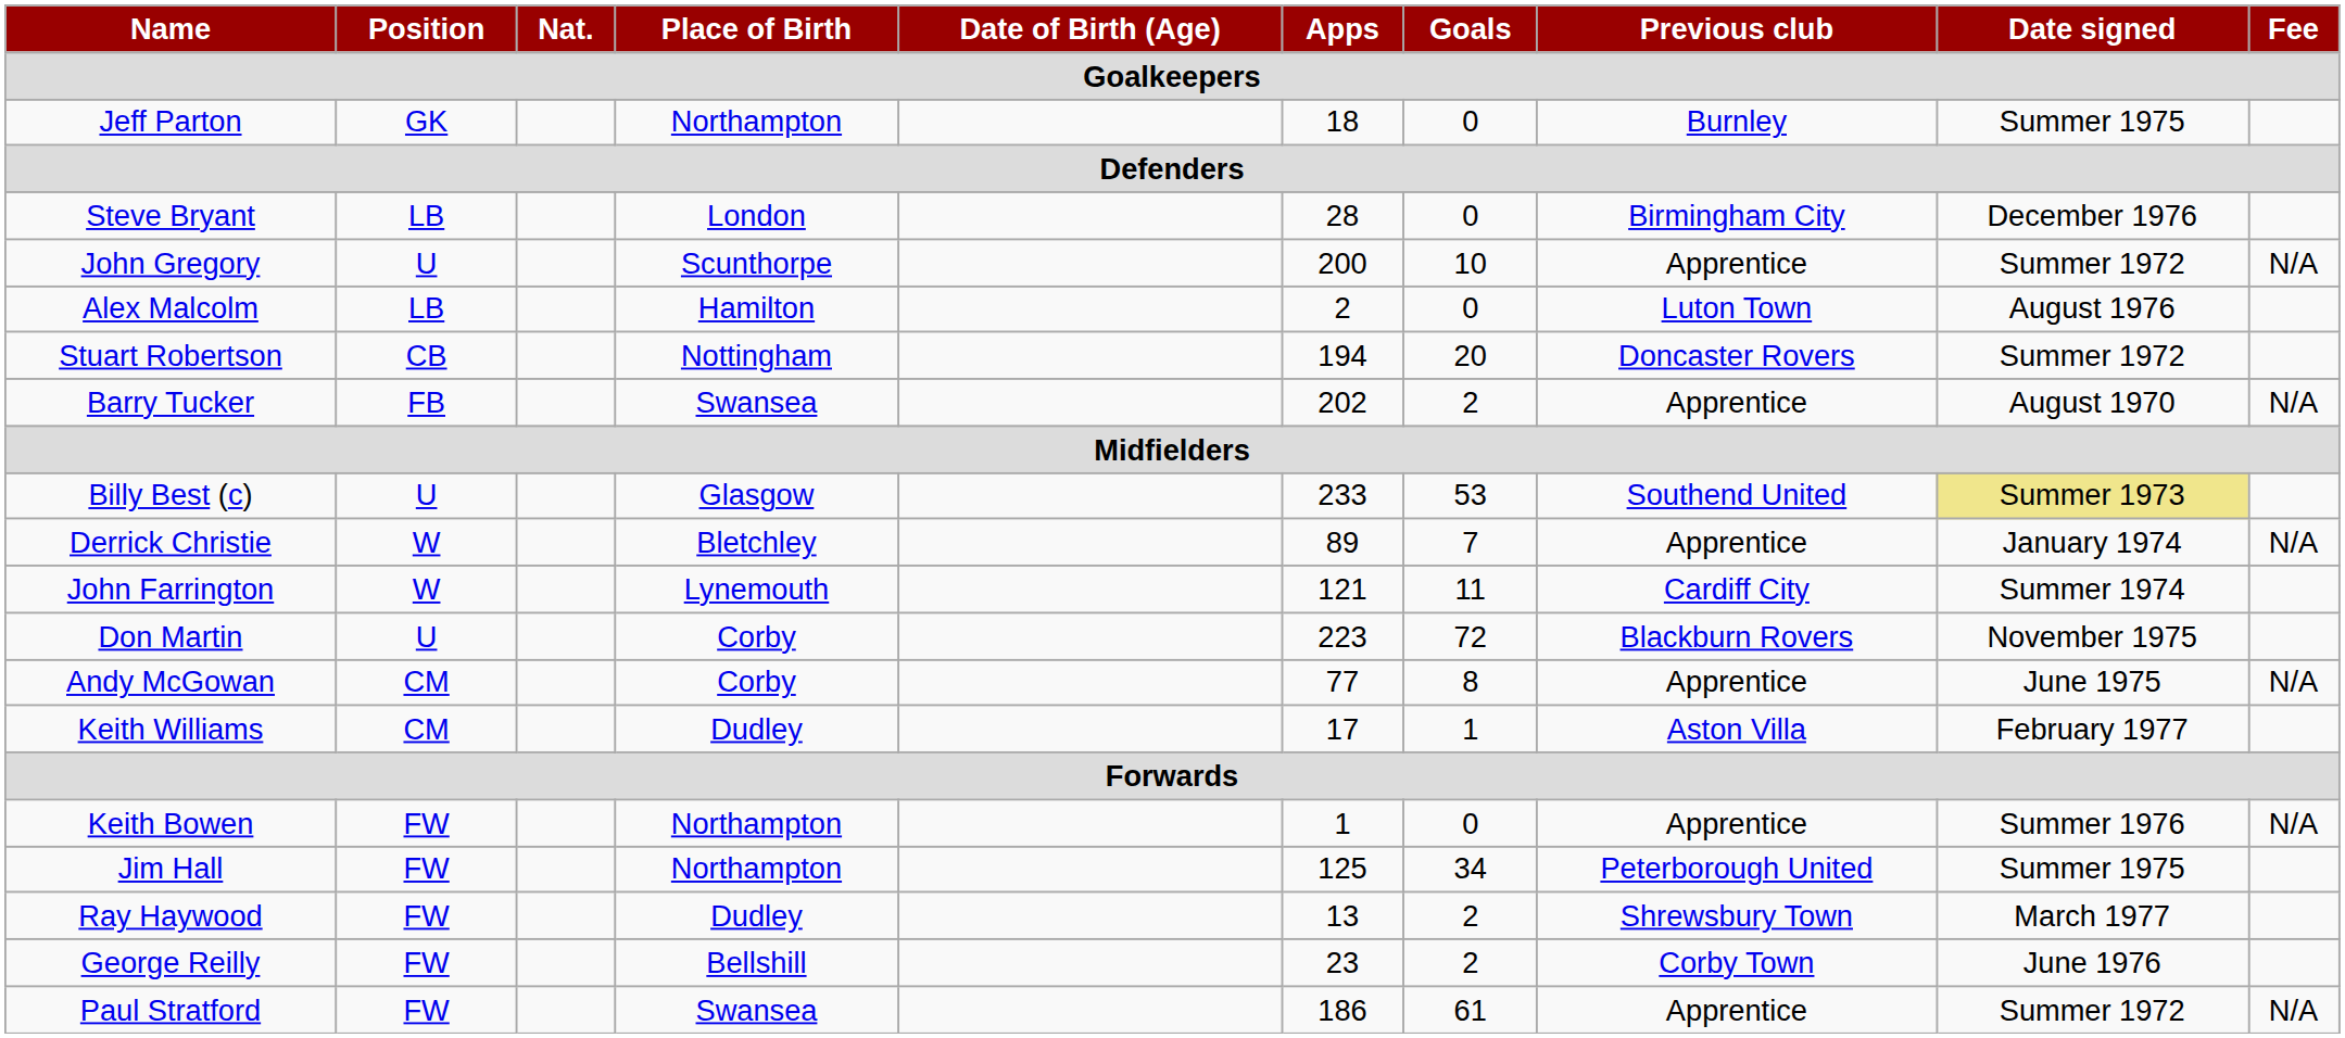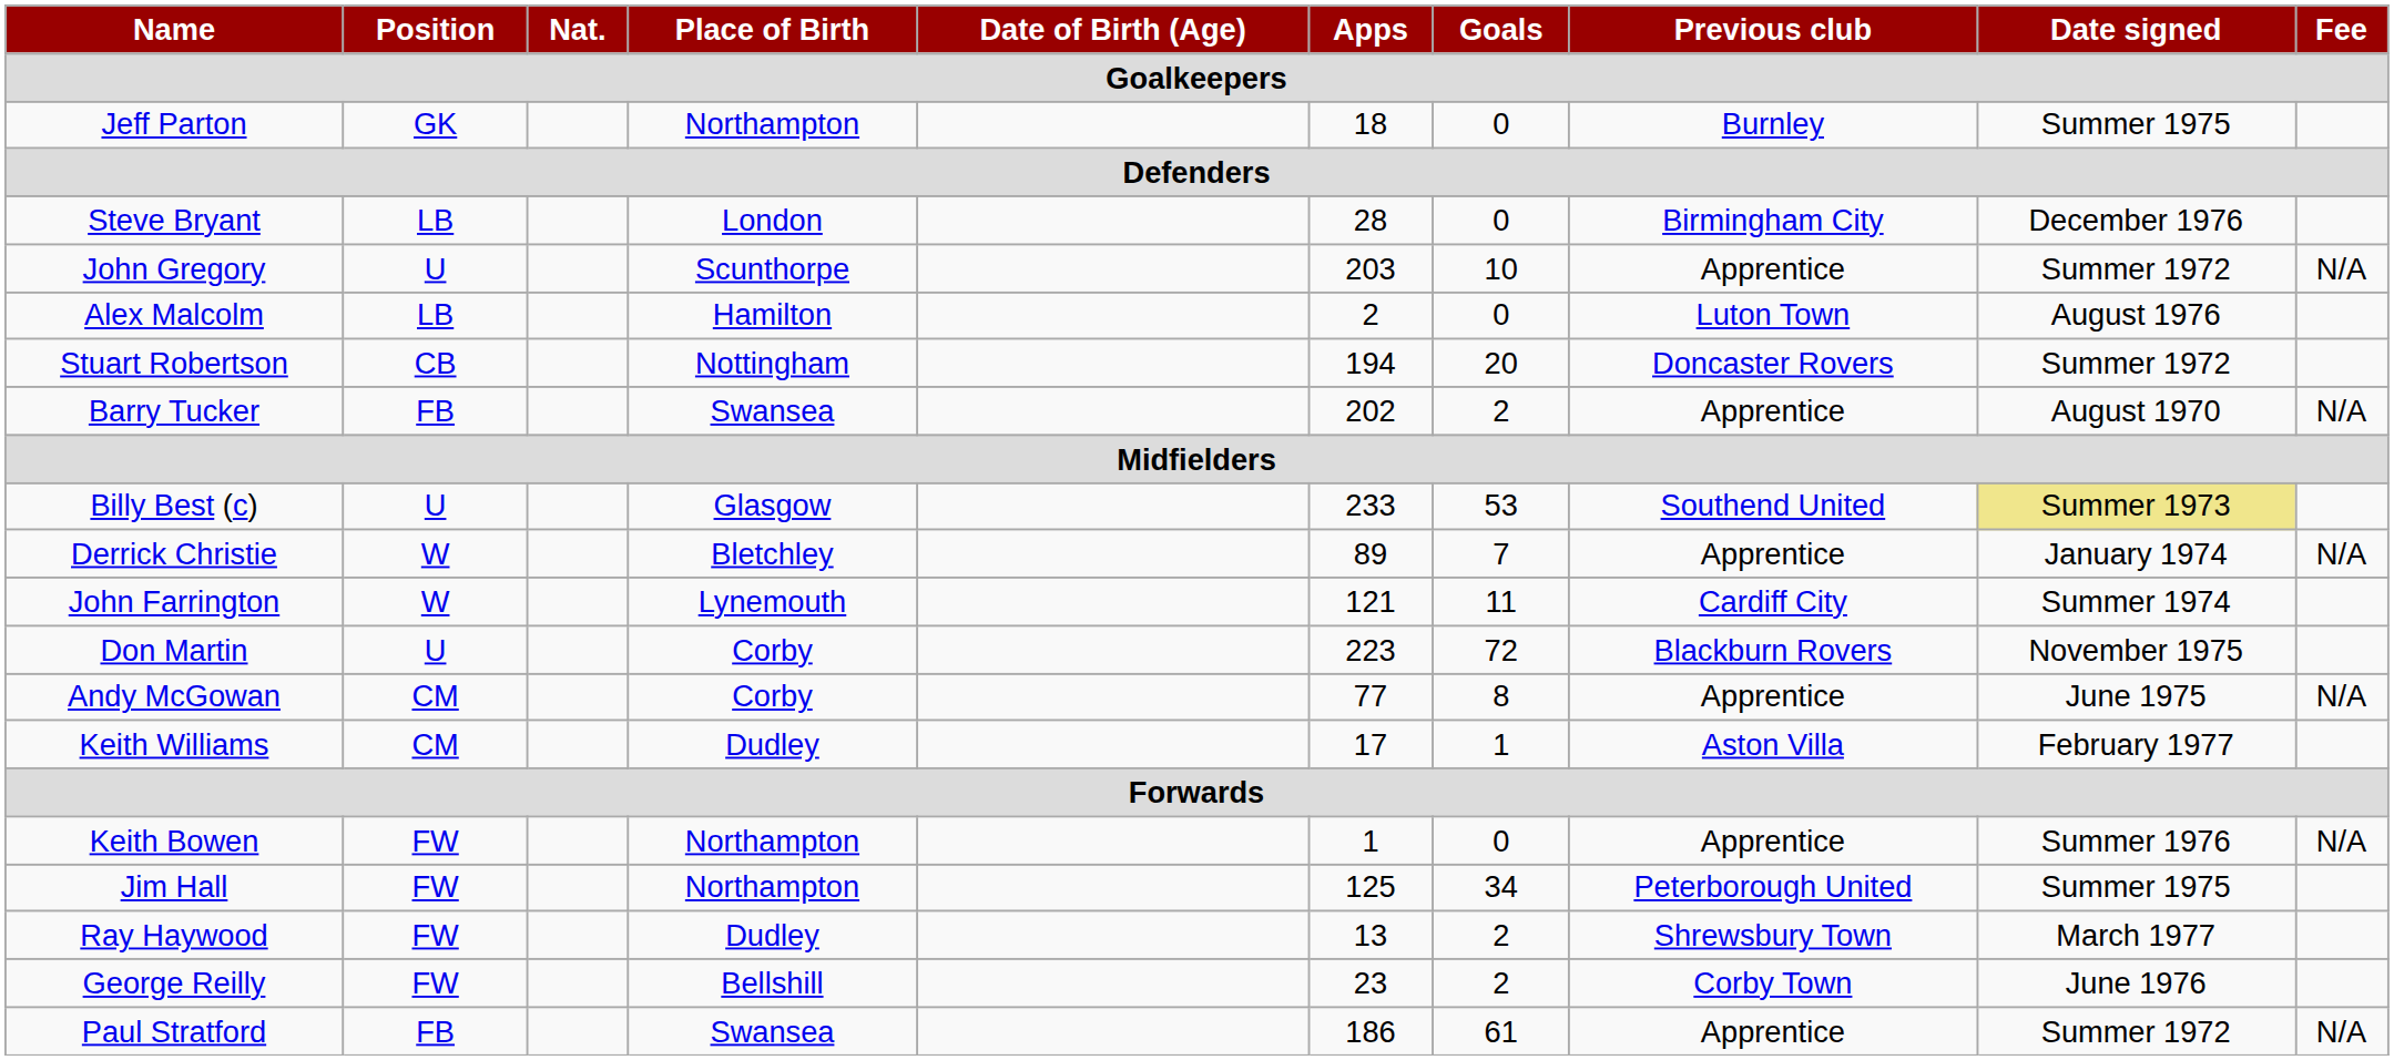 <table class="wikitable" style="text-align:center; font-size:90%; width:90%;">
 <tr>
 <th style="background:#900; color:#FFF; text-align:center;">Name</th>
 <th style="background:#900; color:#FFF; text-align:center;">Position</th>
 <th style="background:#900; color:#FFF; text-align:center;">Nat.</th>
 <th style="background:#900; color:#FFF; text-align:center;">Place of Birth</th>
 <th style="background:#900; color:#FFF; text-align:center;">Date of Birth (Age)</th>
 <th style="background:#900; color:#FFF; text-align:center;">Apps</th>
 <th style="background:#900; color:#FFF; text-align:center;">Goals</th>
 <th style="background:#900; color:#FFF; text-align:center;">Previous club</th>
 <th style="background:#900; color:#FFF; text-align:center;">Date signed</th>
 <th style="background:#900; color:#FFF; text-align:center;">Fee</th>
 </tr>
 <tr>
 <th colspan="12" style="background:#dcdcdc; text-align:center;">Goalkeepers</th>
 </tr>
 <tr>
 <td><a href='#'>Jeff Parton</a></td>
 <td><a href='#'>GK</a></td>
 <td></td>
 <td><a href='#'>Northampton</a></td>
 <td></td>
 <td>18</td>
 <td>0</td>
 <td><a href='#'>Burnley</a></td>
 <td>Summer 1975</td>
 <td></td>
 </tr>
 <tr>
 <th colspan="12" style="background:#dcdcdc; text-align:center;">Defenders</th>
 </tr>
 <tr>
 <td><a href='#'>Steve Bryant</a></td>
 <td><a href='#'>LB</a></td>
 <td></td>
 <td><a href='#'>London</a></td>
 <td></td>
 <td>28</td>
 <td>0</td>
 <td><a href='#'>Birmingham City</a></td>
 <td>December 1976</td>
 <td></td>
 </tr>
 <tr>
 <td><a href='#'>John Gregory</a></td>
 <td><a href='#'>U</a></td>
 <td></td>
 <td><a href='#'>Scunthorpe</a></td>
 <td></td>
-<td>200</td>
+<td>203</td>
 <td>10</td>
 <td>Apprentice</td>
 <td>Summer 1972</td>
 <td>N/A</td>
 </tr>
 <tr>
 <td><a href='#'>Alex Malcolm</a></td>
 <td><a href='#'>LB</a></td>
 <td></td>
 <td><a href='#'>Hamilton</a></td>
 <td></td>
 <td>2</td>
 <td>0</td>
 <td><a href='#'>Luton Town</a></td>
 <td>August 1976</td>
 <td></td>
 </tr>
 <tr>
 <td><a href='#'>Stuart Robertson</a></td>
 <td><a href='#'>CB</a></td>
 <td></td>
 <td><a href='#'>Nottingham</a></td>
 <td></td>
 <td>194</td>
 <td>20</td>
 <td><a href='#'>Doncaster Rovers</a></td>
 <td>Summer 1972</td>
 <td></td>
 </tr>
 <tr>
 <td><a href='#'>Barry Tucker</a></td>
 <td><a href='#'>FB</a></td>
 <td></td>
 <td><a href='#'>Swansea</a></td>
 <td></td>
 <td>202</td>
 <td>2</td>
 <td>Apprentice</td>
 <td>August 1970</td>
 <td>N/A</td>
 </tr>
 <tr>
 <th colspan="12" style="background:#dcdcdc; text-align:center;">Midfielders</th>
 </tr>
 <tr>
 <td><a href='#'>Billy Best</a> (<a href='#'>c</a>)</td>
 <td><a href='#'>U</a></td>
 <td></td>
 <td><a href='#'>Glasgow</a></td>
 <td></td>
 <td>233</td>
 <td>53</td>
 <td><a href='#'>Southend United</a></td>
 <td style="background: khaki;">Summer 1973</td>
 <td></td>
 </tr>
 <tr>
 <td><a href='#'>Derrick Christie</a></td>
 <td><a href='#'>W</a></td>
 <td></td>
 <td><a href='#'>Bletchley</a></td>
 <td></td>
 <td>89</td>
 <td>7</td>
 <td>Apprentice</td>
 <td>January 1974</td>
 <td>N/A</td>
 </tr>
 <tr>
 <td><a href='#'>John Farrington</a></td>
 <td><a href='#'>W</a></td>
 <td></td>
 <td><a href='#'>Lynemouth</a></td>
 <td></td>
 <td>121</td>
 <td>11</td>
 <td><a href='#'>Cardiff City</a></td>
 <td>Summer 1974</td>
 <td></td>
 </tr>
 <tr>
 <td><a href='#'>Don Martin</a></td>
 <td><a href='#'>U</a></td>
 <td></td>
 <td><a href='#'>Corby</a></td>
 <td></td>
 <td>223</td>
 <td>72</td>
 <td><a href='#'>Blackburn Rovers</a></td>
 <td>November 1975</td>
 <td></td>
 </tr>
 <tr>
 <td><a href='#'>Andy McGowan</a></td>
 <td><a href='#'>CM</a></td>
 <td></td>
 <td><a href='#'>Corby</a></td>
 <td></td>
 <td>77</td>
 <td>8</td>
 <td>Apprentice</td>
 <td>June 1975</td>
 <td>N/A</td>
 </tr>
 <tr>
 <td><a href='#'>Keith Williams</a></td>
 <td><a href='#'>CM</a></td>
 <td></td>
 <td><a href='#'>Dudley</a></td>
 <td></td>
 <td>17</td>
 <td>1</td>
 <td><a href='#'>Aston Villa</a></td>
 <td>February 1977</td>
 <td></td>
 </tr>
 <tr>
 <th colspan="12" style="background:#dcdcdc; text-align:center;">Forwards</th>
 </tr>
 <tr>
 <td><a href='#'>Keith Bowen</a></td>
 <td><a href='#'>FW</a></td>
 <td></td>
 <td><a href='#'>Northampton</a></td>
 <td></td>
 <td>1</td>
 <td>0</td>
 <td>Apprentice</td>
 <td>Summer 1976</td>
 <td>N/A</td>
 </tr>
 <tr>
 <td><a href='#'>Jim Hall</a></td>
 <td><a href='#'>FW</a></td>
 <td></td>
 <td><a href='#'>Northampton</a></td>
 <td></td>
 <td>125</td>
 <td>34</td>
 <td><a href='#'>Peterborough United</a></td>
 <td>Summer 1975</td>
 <td></td>
 </tr>
 <tr>
 <td><a href='#'>Ray Haywood</a></td>
 <td><a href='#'>FW</a></td>
 <td></td>
 <td><a href='#'>Dudley</a></td>
 <td></td>
 <td>13</td>
 <td>2</td>
 <td><a href='#'>Shrewsbury Town</a></td>
 <td>March 1977</td>
 <td></td>
 </tr>
 <tr>
 <td><a href='#'>George Reilly</a></td>
 <td><a href='#'>FW</a></td>
 <td></td>
 <td><a href='#'>Bellshill</a></td>
 <td></td>
 <td>23</td>
 <td>2</td>
 <td><a href='#'>Corby Town</a></td>
 <td>June 1976</td>
 <td></td>
 </tr>
 <tr>
 <td><a href='#'>Paul Stratford</a></td>
-<td><a href='#'>FW</a></td>
+<td><a href='#'>FB</a></td>
 <td></td>
 <td><a href='#'>Swansea</a></td>
 <td></td>
 <td>186</td>
 <td>61</td>
 <td>Apprentice</td>
 <td>Summer 1972</td>
 <td>N/A</td>
 </tr>
 </table>
